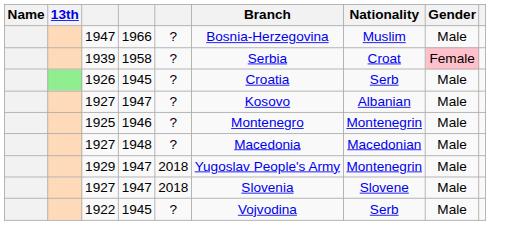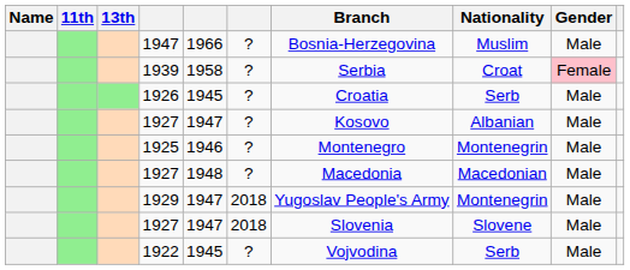 <table class="wikitable sortable" style=text-align:center>
 <tr>
 <th scope="col">Name</th>
+<th scope="col"><a href='#'>11th</a></th>
 <th scope="col"><a href='#'>13th</a></th>
 <th scope="col"></th>
 <th scope="col"></th>
 <th scope="col"></th>
 <th scope="col">Branch</th>
 <th scope="col">Nationality</th>
 <th scope="col">Gender</th>
 <th scope="col" class="unsortable"></th>
 </tr>
 <tr>
 <th align="center" scope="row" style="font-weight:normal;"></th>
+<td bgcolor = LightGreen></td>
 <td bgcolor = PeachPuff></td>
 <td>1947</td>
 <td>1966</td>
 <td>?</td>
 <td><a href='#'>Bosnia-Herzegovina</a></td>
 <td><a href='#'>Muslim</a></td>
 <td>Male</td>
 <td></td>
 </tr>
 <tr>
 <th align="center" scope="row" style="font-weight:normal;"></th>
+<td bgcolor = LightGreen></td>
 <td bgcolor = PeachPuff></td>
 <td>1939</td>
 <td>1958</td>
 <td>?</td>
 <td><a href='#'>Serbia</a></td>
 <td><a href='#'>Croat</a></td>
 <td style="background: Pink">Female</td>
 <td></td>
 </tr>
 <tr>
 <th align="center" scope="row" style="font-weight:normal;"></th>
 <td bgcolor = LightGreen></td>
+<td bgcolor = LightGreen></td>
 <td>1926</td>
 <td>1945</td>
 <td>?</td>
 <td><a href='#'>Croatia</a></td>
 <td><a href='#'>Serb</a></td>
 <td>Male</td>
 <td></td>
 </tr>
 <tr>
 <th align="center" scope="row" style="font-weight:normal;"></th>
+<td bgcolor = LightGreen></td>
 <td bgcolor = PeachPuff></td>
 <td>1927</td>
 <td>1947</td>
 <td>?</td>
 <td><a href='#'>Kosovo</a></td>
 <td><a href='#'>Albanian</a></td>
 <td>Male</td>
 <td></td>
 </tr>
 <tr>
 <th align="center" scope="row" style="font-weight:normal;"></th>
+<td bgcolor = LightGreen></td>
 <td bgcolor = PeachPuff></td>
 <td>1925</td>
 <td>1946</td>
 <td>?</td>
 <td><a href='#'>Montenegro</a></td>
 <td><a href='#'>Montenegrin</a></td>
 <td>Male</td>
 <td></td>
 </tr>
 <tr>
 <th align="center" scope="row" style="font-weight:normal;"></th>
+<td bgcolor = LightGreen></td>
 <td bgcolor = PeachPuff></td>
 <td>1927</td>
 <td>1948</td>
 <td>?</td>
 <td><a href='#'>Macedonia</a></td>
 <td><a href='#'>Macedonian</a></td>
 <td>Male</td>
 <td></td>
 </tr>
 <tr>
 <th align="center" scope="row" style="font-weight:normal;"></th>
+<td bgcolor = LightGreen></td>
 <td bgcolor = PeachPuff></td>
 <td>1929</td>
 <td>1947</td>
 <td>2018</td>
 <td><a href='#'>Yugoslav People's Army</a></td>
 <td><a href='#'>Montenegrin</a></td>
 <td>Male</td>
 <td></td>
 </tr>
 <tr>
 <th align="center" scope="row" style="font-weight:normal;"></th>
+<td bgcolor = LightGreen></td>
 <td bgcolor = PeachPuff></td>
 <td>1927</td>
 <td>1947</td>
 <td>2018</td>
 <td><a href='#'>Slovenia</a></td>
 <td><a href='#'>Slovene</a></td>
 <td>Male</td>
 <td></td>
 </tr>
 <tr>
 <th align="center" scope="row" style="font-weight:normal;"></th>
+<td bgcolor = LightGreen></td>
 <td bgcolor = PeachPuff></td>
 <td>1922</td>
 <td>1945</td>
 <td>?</td>
 <td><a href='#'>Vojvodina</a></td>
 <td><a href='#'>Serb</a></td>
 <td>Male</td>
 <td></td>
 </tr>
 </table>
